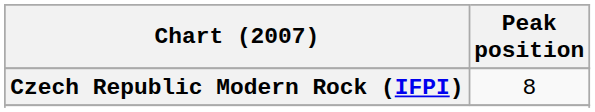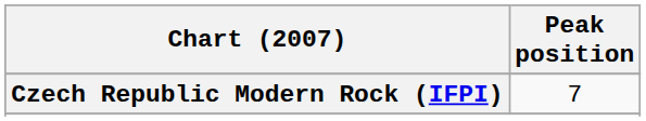 <table class="wikitable sortable plainrowheaders" style="text-align:center">
 <tr>
 <th scope="col">Chart (2007)</th>
 <th scope="col">Peak<br>position</th>
 </tr>
 <tr>
 </tr>
 <tr>
 <th scope="row">Czech Republic Modern Rock (<a href='#'>IFPI</a>)</th>
-<td>8</td>
+<td>7</td>
 </tr>
 <tr>
 </tr>
 <tr>
 </tr>
 <tr>
 </tr>
 </table>
